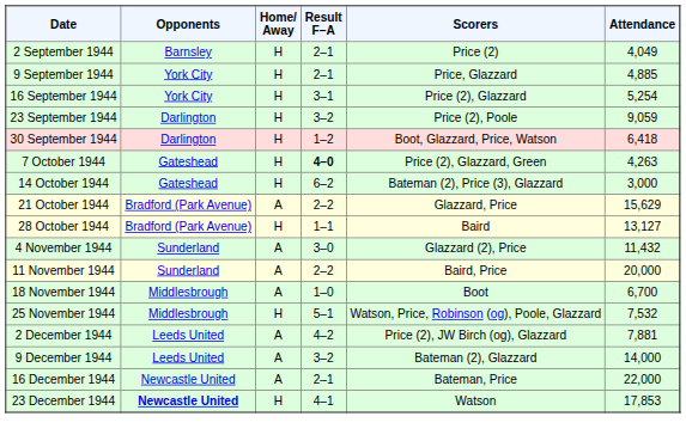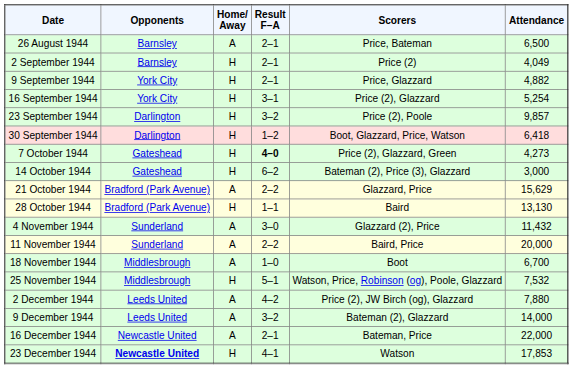 <table border="2" cellpadding="4" style="border-collapse:collapse; text-align:center; font-size:smaller;">
 <tr style="background:#f0f6ff;">
 <th><strong>Date</strong></th>
 <th><strong>Opponents</strong></th>
 <th><strong>Home/<br>Away</strong></th>
 <th><strong>Result<br>F–A</strong></th>
 <th><strong>Scorers</strong></th>
 <th><strong>Attendance</strong></th>
+</tr>
+<tr bgcolor="#ddffdd">
+<td>26 August 1944</td>
+<td><a href='#'>Barnsley</a></td>
+<td>A</td>
+<td>2–1</td>
+<td>Price, Bateman</td>
+<td>6,500</td>
 </tr>
 <tr bgcolor="#ddffdd">
 <td>2 September 1944</td>
 <td><a href='#'>Barnsley</a></td>
 <td>H</td>
 <td>2–1</td>
 <td>Price (2)</td>
 <td>4,049</td>
 </tr>
 <tr bgcolor="#ddffdd">
 <td>9 September 1944</td>
 <td><a href='#'>York City</a></td>
 <td>H</td>
 <td>2–1</td>
 <td>Price, Glazzard</td>
-<td>4,885</td>
+<td>4,882</td>
 </tr>
 <tr bgcolor="#ddffdd">
 <td>16 September 1944</td>
 <td><a href='#'>York City</a></td>
 <td>H</td>
 <td>3–1</td>
 <td>Price (2), Glazzard</td>
 <td>5,254</td>
 </tr>
 <tr bgcolor="#ddffdd">
 <td>23 September 1944</td>
 <td><a href='#'>Darlington</a></td>
 <td>H</td>
 <td>3–2</td>
 <td>Price (2), Poole</td>
-<td>9,059</td>
+<td>9,857</td>
 </tr>
 <tr bgcolor="#ffdddd">
 <td>30 September 1944</td>
 <td><a href='#'>Darlington</a></td>
 <td>H</td>
 <td>1–2</td>
 <td>Boot, Glazzard, Price, Watson</td>
 <td>6,418</td>
 </tr>
 <tr bgcolor="#ddffdd">
 <td>7 October 1944</td>
 <td><a href='#'>Gateshead</a></td>
 <td>H</td>
 <td><strong>4–0</strong></td>
 <td>Price (2), Glazzard, Green</td>
-<td>4,263</td>
+<td>4,273</td>
 </tr>
 <tr bgcolor="#ddffdd">
 <td>14 October 1944</td>
 <td><a href='#'>Gateshead</a></td>
 <td>H</td>
 <td>6–2</td>
 <td>Bateman (2), Price (3), Glazzard</td>
 <td>3,000</td>
 </tr>
 <tr bgcolor="#ffffdd">
 <td>21 October 1944</td>
 <td><a href='#'>Bradford (Park Avenue)</a></td>
 <td>A</td>
 <td>2–2</td>
 <td>Glazzard, Price</td>
 <td>15,629</td>
 </tr>
 <tr bgcolor="#ffffdd">
 <td>28 October 1944</td>
 <td><a href='#'>Bradford (Park Avenue)</a></td>
 <td>H</td>
 <td>1–1</td>
 <td>Baird</td>
-<td>13,127</td>
+<td>13,130</td>
 </tr>
 <tr bgcolor="#ddffdd">
 <td>4 November 1944</td>
 <td><a href='#'>Sunderland</a></td>
 <td>A</td>
 <td>3–0</td>
 <td>Glazzard (2), Price</td>
 <td>11,432</td>
 </tr>
 <tr bgcolor="#ffffdd">
 <td>11 November 1944</td>
 <td><a href='#'>Sunderland</a></td>
 <td>A</td>
 <td>2–2</td>
 <td>Baird, Price</td>
 <td>20,000</td>
 </tr>
 <tr bgcolor="#ddffdd">
 <td>18 November 1944</td>
 <td><a href='#'>Middlesbrough</a></td>
 <td>A</td>
 <td>1–0</td>
 <td>Boot</td>
 <td>6,700</td>
 </tr>
 <tr bgcolor="#ddffdd">
 <td>25 November 1944</td>
 <td><a href='#'>Middlesbrough</a></td>
 <td>H</td>
 <td>5–1</td>
 <td>Watson, Price, <a href='#'>Robinson</a> (<a href='#'>og</a>), Poole, Glazzard</td>
 <td>7,532</td>
 </tr>
 <tr bgcolor="#ddffdd">
 <td>2 December 1944</td>
 <td><a href='#'>Leeds United</a></td>
 <td>A</td>
 <td>4–2</td>
 <td>Price (2), JW Birch (og), Glazzard</td>
-<td>7,881</td>
+<td>7,880</td>
 </tr>
 <tr bgcolor="#ddffdd">
 <td>9 December 1944</td>
 <td><a href='#'>Leeds United</a></td>
 <td>A</td>
 <td>3–2</td>
 <td>Bateman (2), Glazzard</td>
 <td>14,000</td>
 </tr>
 <tr bgcolor="#ddffdd">
 <td>16 December 1944</td>
 <td><a href='#'>Newcastle United</a></td>
 <td>A</td>
 <td>2–1</td>
 <td>Bateman, Price</td>
 <td>22,000</td>
 </tr>
 <tr bgcolor="#ddffdd">
 <td>23 December 1944</td>
 <td><strong><a href='#'>Newcastle United</a></strong></td>
 <td>H</td>
 <td>4–1</td>
 <td>Watson</td>
 <td>17,853</td>
 </tr>
 </table>
